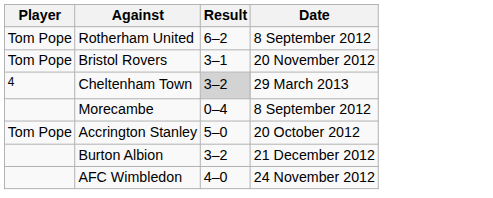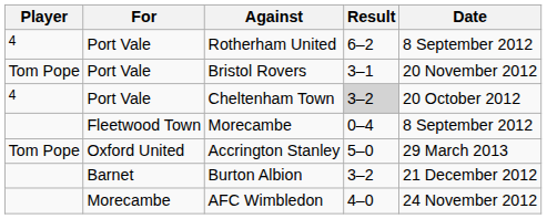 <table class="wikitable sortable">
 <tr>
 <th>Player</th>
+<th>For</th>
 <th>Against</th>
 <th style="text-align:center;">Result</th>
 <th>Date</th>
 </tr>
 <tr>
-<td>Tom Pope</td>
+<td><sup>4</sup></td>
+<td>Port Vale</td>
 <td>Rotherham United</td>
 <td>6–2</td>
 <td>8 September 2012</td>
 </tr>
 <tr>
 <td>Tom Pope</td>
+<td>Port Vale</td>
 <td>Bristol Rovers</td>
 <td>3–1</td>
 <td>20 November 2012</td>
 </tr>
 <tr>
 <td><sup>4</sup></td>
+<td>Port Vale</td>
 <td>Cheltenham Town</td>
 <td style="background: lightgrey;">3–2</td>
-<td>29 March 2013</td>
+<td>20 October 2012</td>
 </tr>
 <tr>
 <td></td>
+<td>Fleetwood Town</td>
 <td>Morecambe</td>
 <td>0–4</td>
 <td>8 September 2012</td>
 </tr>
 <tr>
 <td>Tom Pope</td>
+<td>Oxford United</td>
 <td>Accrington Stanley</td>
 <td>5–0</td>
-<td>20 October 2012</td>
+<td>29 March 2013</td>
 </tr>
 <tr>
 <td></td>
+<td>Barnet</td>
 <td>Burton Albion</td>
 <td>3–2</td>
 <td>21 December 2012</td>
 </tr>
 <tr>
 <td></td>
+<td>Morecambe</td>
 <td>AFC Wimbledon</td>
 <td>4–0</td>
 <td>24 November 2012</td>
 </tr>
 </table>
